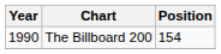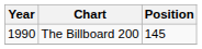 <table class="wikitable">
 <tr>
 <th align="left">Year</th>
 <th align="left">Chart</th>
 <th align="left">Position</th>
 </tr>
 <tr>
 <td align="left">1990</td>
 <td align="left">The Billboard 200</td>
-<td align="left">154</td>
+<td align="left">145</td>
 </tr>
 <tr>
 </tr>
 </table>
